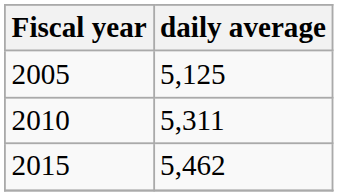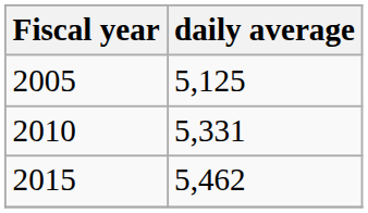 <table class="wikitable">
 <tr>
 <th>Fiscal year</th>
 <th>daily average</th>
 </tr>
 <tr>
 <td>2005</td>
 <td>5,125</td>
 </tr>
 <tr>
 <td>2010</td>
-<td>5,311</td>
+<td>5,331</td>
 </tr>
 <tr>
 <td>2015</td>
 <td>5,462</td>
 </tr>
 <tr>
 </tr>
 </table>
